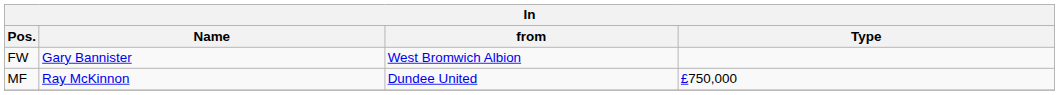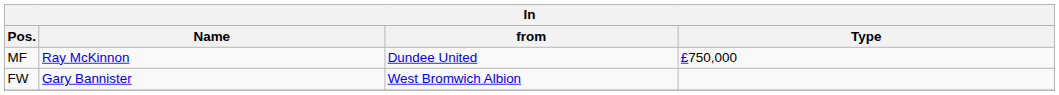 <table class="wikitable" style="font-size:100%;width:99%;">
 <tr>
 <th colspan="4">In</th>
 </tr>
 <tr>
 <th width=3%>Pos.</th>
 <th width=33%>Name</th>
 <th width=28%>from</th>
 <th width=36%>Type</th>
 </tr>
 <tr>
+<td>MF</td>
+<td><a href='#'>Ray McKinnon</a></td>
+<td><a href='#'>Dundee United</a></td>
+<td><a href='#'>£</a>750,000</td>
+</tr>
+<tr>
 <td>FW</td>
 <td><a href='#'>Gary Bannister</a></td>
 <td><a href='#'>West Bromwich Albion</a></td>
 <td></td>
 </tr>
 <tr>
-<td>MF</td>
-<td><a href='#'>Ray McKinnon</a></td>
-<td><a href='#'>Dundee United</a></td>
-<td><a href='#'>£</a>750,000</td>
-</tr>
-<tr>
 </tr>
 </table>
